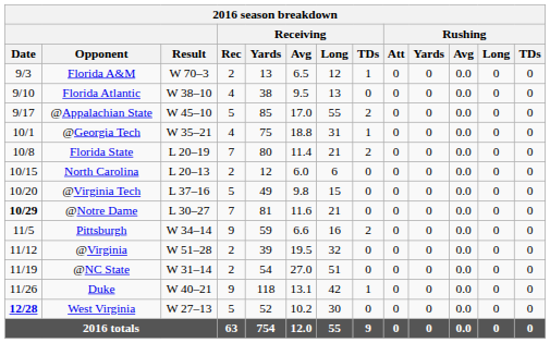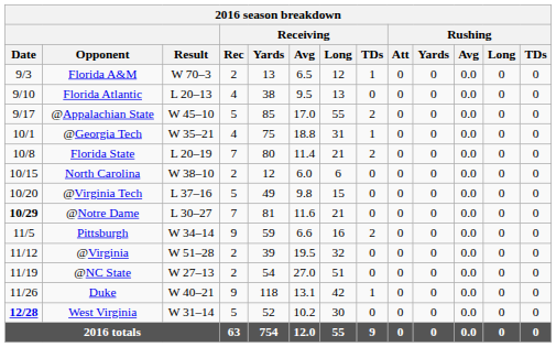 <table class="wikitable collapsible collapsed" style="text-align:center; width:700px">
 <tr>
 <th colspan=13>2016 season breakdown</th>
 </tr>
 <tr>
 <th colspan=3></th>
 <th colspan=5>Receiving</th>
 <th colspan=5>Rushing</th>
 </tr>
 <tr>
 <th>Date</th>
 <th>Opponent</th>
 <th>Result</th>
 <th>Rec</th>
 <th>Yards</th>
 <th>Avg</th>
 <th>Long</th>
 <th>TDs</th>
 <th>Att</th>
 <th>Yards</th>
 <th>Avg</th>
 <th>Long</th>
 <th>TDs</th>
 </tr>
 <tr>
 <td>9/3</td>
 <td><a href='#'>Florida A&M</a></td>
 <td>W 70–3</td>
 <td>2</td>
 <td>13</td>
 <td>6.5</td>
 <td>12</td>
 <td>1</td>
 <td>0</td>
 <td>0</td>
 <td>0.0</td>
 <td>0</td>
 <td>0</td>
 </tr>
 <tr>
 <td>9/10</td>
 <td><a href='#'>Florida Atlantic</a></td>
-<td>W 38–10</td>
+<td>L 20–13</td>
 <td>4</td>
 <td>38</td>
 <td>9.5</td>
 <td>13</td>
 <td>0</td>
 <td>0</td>
 <td>0</td>
 <td>0.0</td>
 <td>0</td>
 <td>0</td>
 </tr>
 <tr>
 <td>9/17</td>
 <td>@<a href='#'>Appalachian State</a></td>
 <td>W 45–10</td>
 <td>5</td>
 <td>85</td>
 <td>17.0</td>
 <td>55</td>
 <td>2</td>
 <td>0</td>
 <td>0</td>
 <td>0.0</td>
 <td>0</td>
 <td>0</td>
 </tr>
 <tr>
 <td>10/1</td>
 <td>@<a href='#'>Georgia Tech</a></td>
 <td>W 35–21</td>
 <td>4</td>
 <td>75</td>
 <td>18.8</td>
 <td>31</td>
 <td>1</td>
 <td>0</td>
 <td>0</td>
 <td>0.0</td>
 <td>0</td>
 <td>0</td>
 </tr>
 <tr>
 <td>10/8</td>
 <td><a href='#'>Florida State</a></td>
 <td>L 20–19</td>
 <td>7</td>
 <td>80</td>
 <td>11.4</td>
 <td>21</td>
 <td>2</td>
 <td>0</td>
 <td>0</td>
 <td>0.0</td>
 <td>0</td>
 <td>0</td>
 </tr>
 <tr>
 <td>10/15</td>
 <td><a href='#'>North Carolina</a></td>
-<td>L 20–13</td>
+<td>W 38–10</td>
 <td>2</td>
 <td>12</td>
 <td>6.0</td>
 <td>6</td>
 <td>0</td>
 <td>0</td>
 <td>0</td>
 <td>0.0</td>
 <td>0</td>
 <td>0</td>
 </tr>
 <tr>
 <td>10/20</td>
 <td>@<a href='#'>Virginia Tech</a></td>
 <td>L 37–16</td>
 <td>5</td>
 <td>49</td>
 <td>9.8</td>
 <td>15</td>
 <td>0</td>
 <td>0</td>
 <td>0</td>
 <td>0.0</td>
 <td>0</td>
 <td>0</td>
 </tr>
 <tr>
 <td><strong>10/29</strong></td>
 <td>@<a href='#'>Notre Dame</a></td>
 <td>L 30–27</td>
 <td>7</td>
 <td>81</td>
 <td>11.6</td>
 <td>21</td>
 <td>0</td>
 <td>0</td>
 <td>0</td>
 <td>0.0</td>
 <td>0</td>
 <td>0</td>
 </tr>
 <tr>
 <td>11/5</td>
 <td><a href='#'>Pittsburgh</a></td>
 <td>W 34–14</td>
 <td>9</td>
 <td>59</td>
 <td>6.6</td>
 <td>16</td>
 <td>2</td>
 <td>0</td>
 <td>0</td>
 <td>0.0</td>
 <td>0</td>
 <td>0</td>
 </tr>
 <tr>
 <td>11/12</td>
 <td>@<a href='#'>Virginia</a></td>
 <td>W 51–28</td>
 <td>2</td>
 <td>39</td>
 <td>19.5</td>
 <td>32</td>
 <td>0</td>
 <td>0</td>
 <td>0</td>
 <td>0.0</td>
 <td>0</td>
 <td>0</td>
 </tr>
 <tr>
 <td>11/19</td>
 <td>@<a href='#'>NC State</a></td>
-<td>W 31–14</td>
+<td>W 27–13</td>
 <td>2</td>
 <td>54</td>
 <td>27.0</td>
 <td>51</td>
 <td>0</td>
 <td>0</td>
 <td>0</td>
 <td>0.0</td>
 <td>0</td>
 <td>0</td>
 </tr>
 <tr>
 <td>11/26</td>
 <td><a href='#'>Duke</a></td>
 <td>W 40–21</td>
 <td>9</td>
 <td>118</td>
 <td>13.1</td>
 <td>42</td>
 <td>1</td>
 <td>0</td>
 <td>0</td>
 <td>0.0</td>
 <td>0</td>
 <td>0</td>
 </tr>
 <tr>
 <td><strong><a href='#'>12/28</a></strong></td>
 <td><a href='#'>West Virginia</a></td>
-<td>W 27–13</td>
+<td>W 31–14</td>
 <td>5</td>
 <td>52</td>
 <td>10.2</td>
 <td>30</td>
 <td>0</td>
 <td>0</td>
 <td>0</td>
 <td>0.0</td>
 <td>0</td>
 <td>0</td>
 </tr>
 <tr style="background:#555; font-weight:bold; color:white;">
 <td colspan=3>2016 totals</td>
 <td>63</td>
 <td>754</td>
 <td>12.0</td>
 <td>55</td>
 <td>9</td>
 <td>0</td>
 <td>0</td>
 <td>0.0</td>
 <td>0</td>
 <td>0</td>
 </tr>
 </table>
